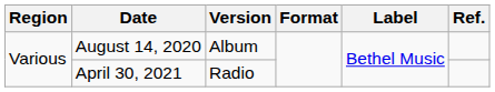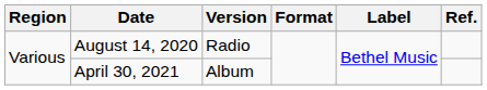 <table class="wikitable plainrowheaders">
 <tr>
 <th scope="col">Region</th>
 <th scope="col">Date</th>
 <th scope="col">Version</th>
 <th scope="col">Format</th>
 <th scope="col">Label</th>
 <th scope="col">Ref.</th>
 </tr>
 <tr>
 <td rowspan="2">Various</td>
 <td>August 14, 2020</td>
-<td>Album</td>
+<td>Radio</td>
 <td rowspan="2"></td>
 <td rowspan="2"><a href='#'>Bethel Music</a></td>
 <td></td>
 </tr>
 <tr>
 <td>April 30, 2021</td>
-<td>Radio</td>
+<td>Album</td>
 <td></td>
 </tr>
 </table>
